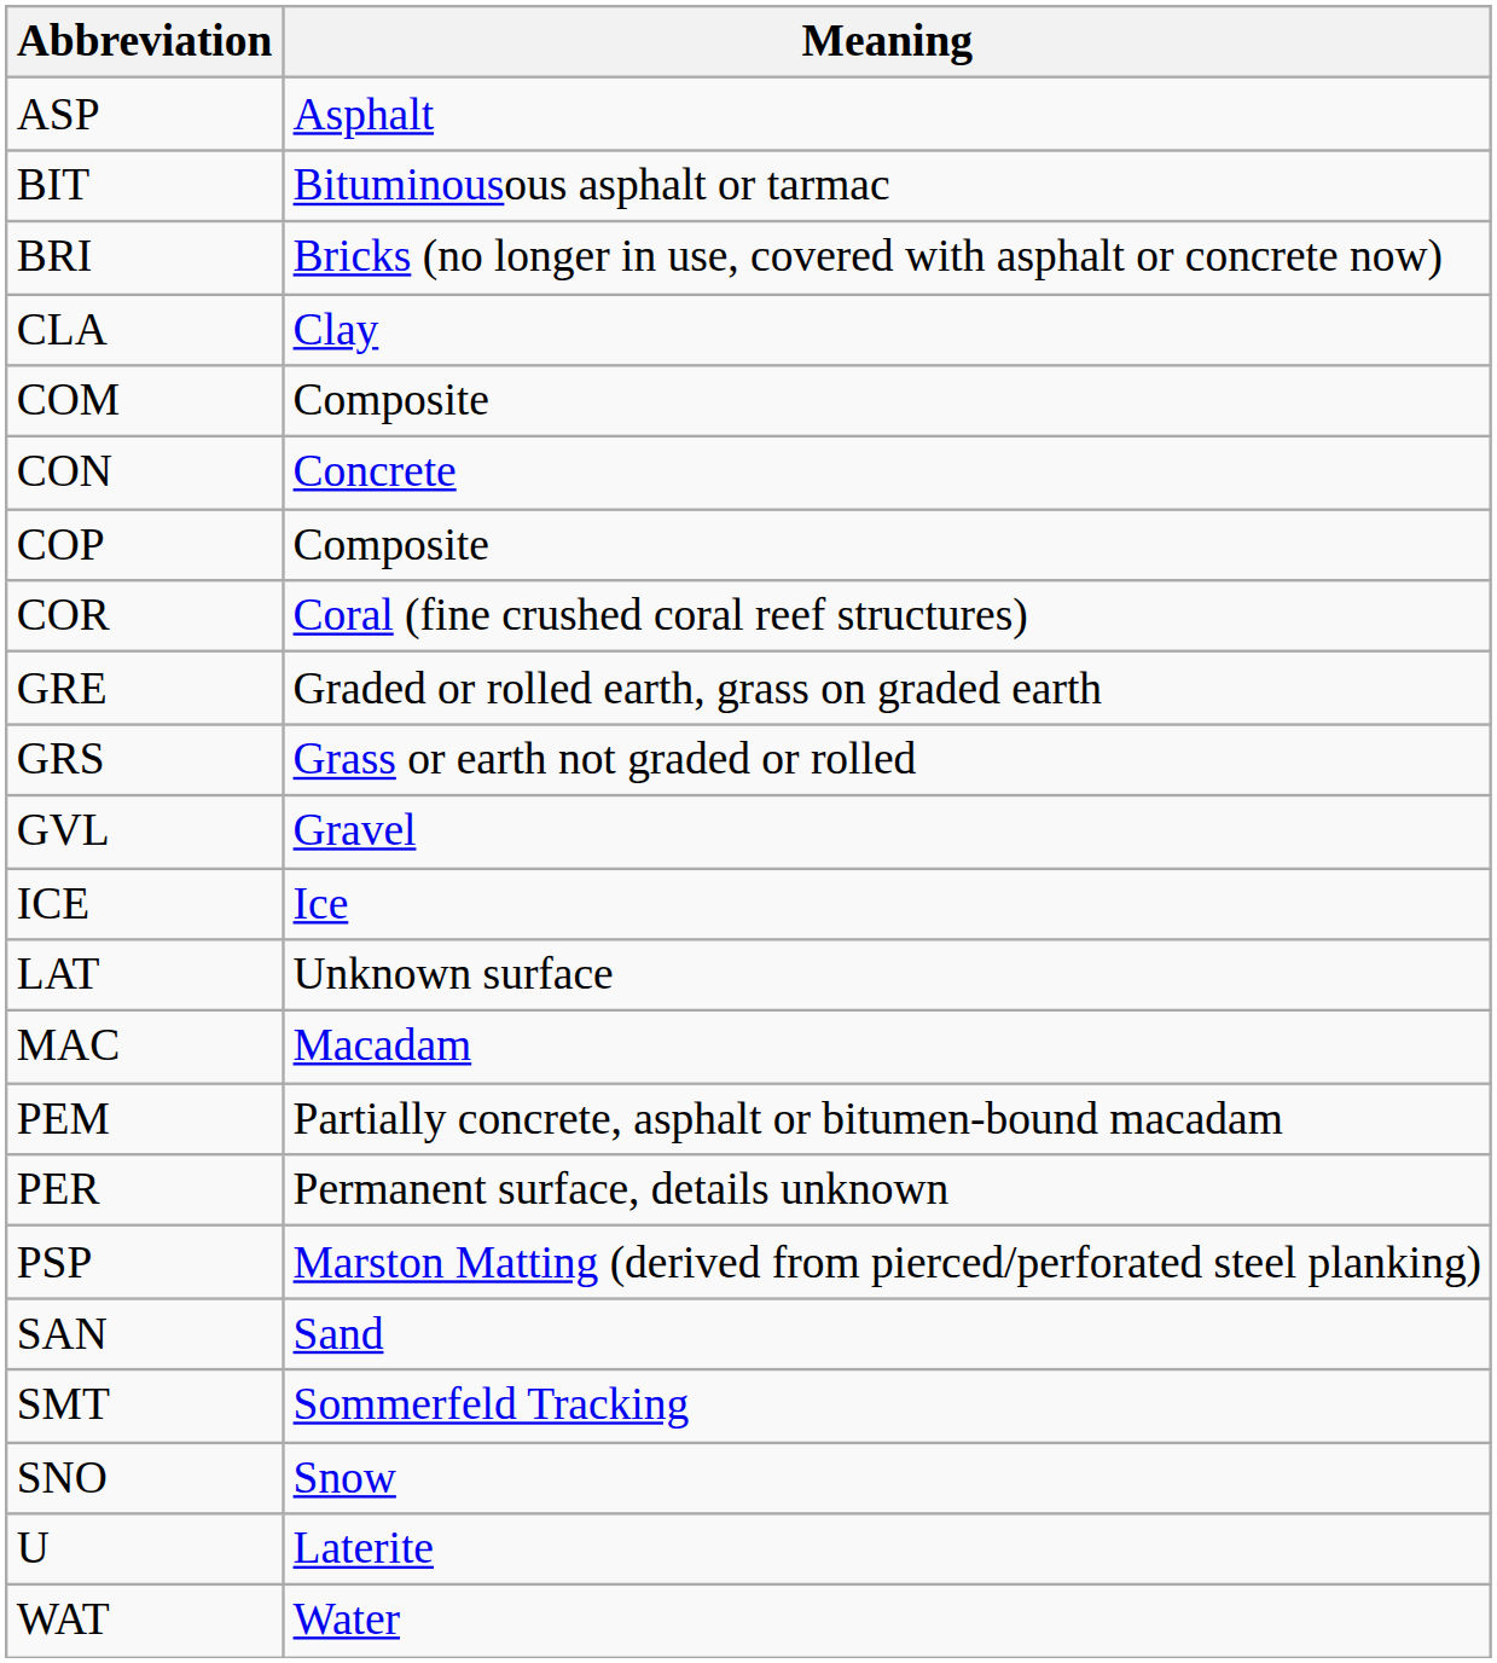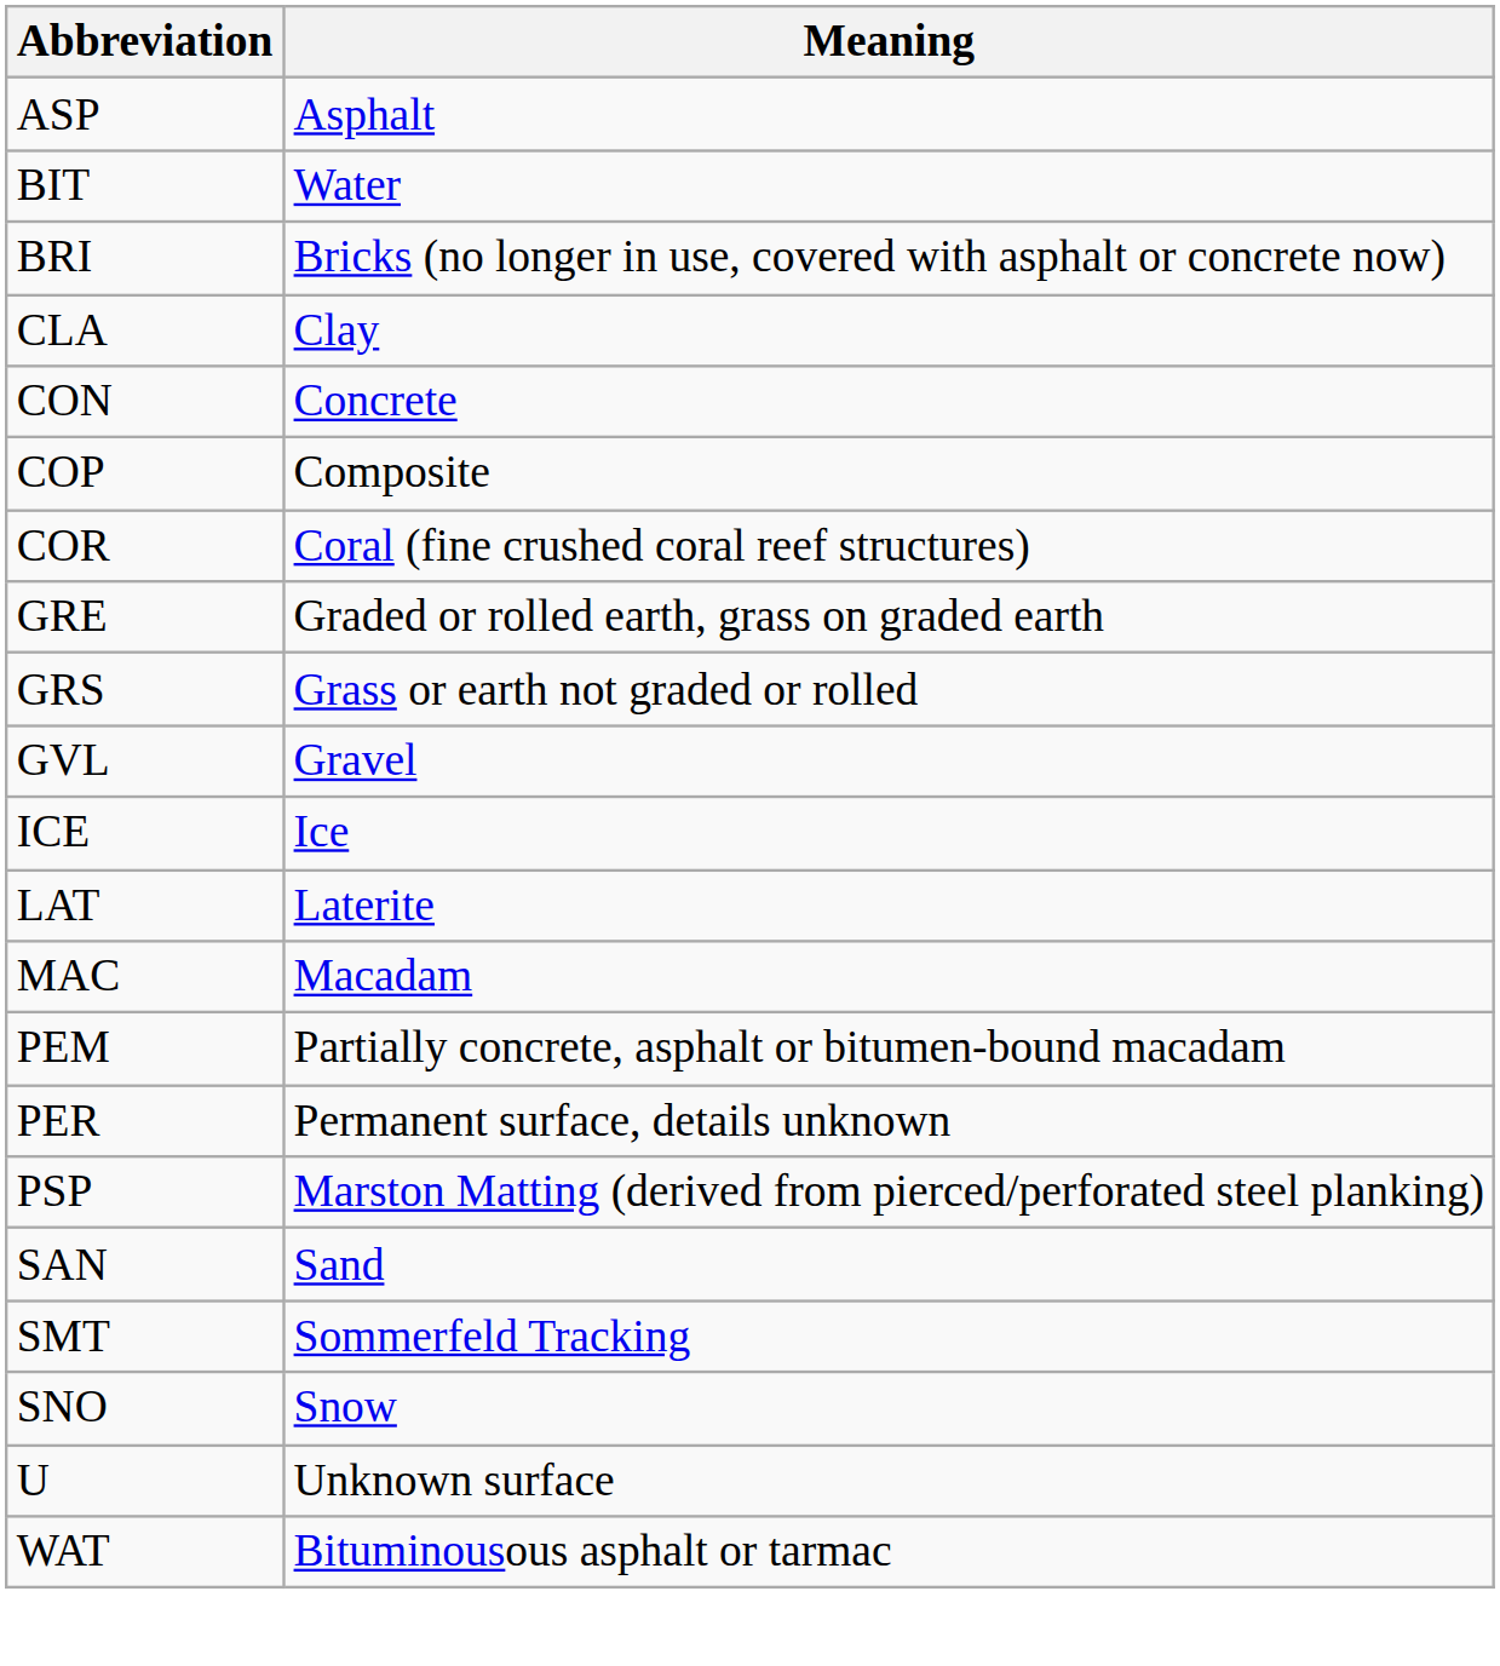 <table class="wikitable">
 <tr>
 <th>Abbreviation</th>
 <th>Meaning</th>
 </tr>
 <tr>
 <td>ASP</td>
 <td><a href='#'>Asphalt</a></td>
 </tr>
 <tr>
 <td>BIT</td>
-<td><a href='#'>Bituminous</a>ous asphalt or tarmac</td>
+<td><a href='#'>Water</a></td>
 </tr>
 <tr>
 <td>BRI</td>
 <td><a href='#'>Bricks</a> (no longer in use, covered with asphalt or concrete now)</td>
 </tr>
 <tr>
 <td>CLA</td>
 <td><a href='#'>Clay</a></td>
-</tr>
-<tr>
-<td>COM</td>
-<td>Composite</td>
 </tr>
 <tr>
 <td>CON</td>
 <td><a href='#'>Concrete</a></td>
 </tr>
 <tr>
 <td>COP</td>
 <td>Composite</td>
 </tr>
 <tr>
 <td>COR</td>
 <td><a href='#'>Coral</a> (fine crushed coral reef structures)</td>
 </tr>
 <tr>
 <td>GRE</td>
 <td>Graded or rolled earth, grass on graded earth</td>
 </tr>
 <tr>
 <td>GRS</td>
 <td><a href='#'>Grass</a> or earth not graded or rolled</td>
 </tr>
 <tr>
 <td>GVL</td>
 <td><a href='#'>Gravel</a></td>
 </tr>
 <tr>
 <td>ICE</td>
 <td><a href='#'>Ice</a></td>
 </tr>
 <tr>
 <td>LAT</td>
-<td>Unknown surface</td>
+<td><a href='#'>Laterite</a></td>
 </tr>
 <tr>
 <td>MAC</td>
 <td><a href='#'>Macadam</a></td>
 </tr>
 <tr>
 <td>PEM</td>
 <td>Partially concrete, asphalt or bitumen-bound macadam</td>
 </tr>
 <tr>
 <td>PER</td>
 <td>Permanent surface, details unknown</td>
 </tr>
 <tr>
 <td>PSP</td>
 <td><a href='#'>Marston Matting</a> (derived from pierced/perforated steel planking)</td>
 </tr>
 <tr>
 <td>SAN</td>
 <td><a href='#'>Sand</a></td>
 </tr>
 <tr>
 <td>SMT</td>
 <td><a href='#'>Sommerfeld Tracking</a></td>
 </tr>
 <tr>
 <td>SNO</td>
 <td><a href='#'>Snow</a></td>
 </tr>
 <tr>
 <td>U</td>
-<td><a href='#'>Laterite</a></td>
+<td>Unknown surface</td>
 </tr>
 <tr>
 <td>WAT</td>
-<td><a href='#'>Water</a></td>
+<td><a href='#'>Bituminous</a>ous asphalt or tarmac</td>
 </tr>
 </table>
